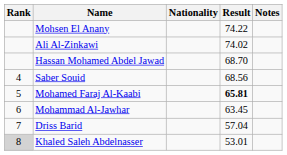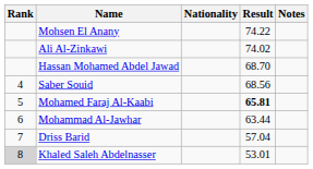 <table class="wikitable sortable" style="text-align:center">
 <tr>
 <th>Rank</th>
 <th>Name</th>
 <th>Nationality</th>
 <th>Result</th>
 <th>Notes</th>
 </tr>
 <tr>
 <td></td>
 <td align=left><a href='#'>Mohsen El Anany</a></td>
 <td align=left></td>
 <td>74.22</td>
 <td></td>
 </tr>
 <tr>
 <td></td>
 <td align=left><a href='#'>Ali Al-Zinkawi</a></td>
 <td align=left></td>
 <td>74.02</td>
 <td></td>
 </tr>
 <tr>
 <td></td>
 <td align=left><a href='#'>Hassan Mohamed Abdel Jawad</a></td>
 <td align=left></td>
 <td>68.70</td>
 <td></td>
 </tr>
 <tr>
 <td>4</td>
 <td align=left><a href='#'>Saber Souid</a></td>
 <td align=left></td>
 <td>68.56</td>
 <td></td>
 </tr>
 <tr>
 <td>5</td>
 <td align=left><a href='#'>Mohamed Faraj Al-Kaabi</a></td>
 <td align=left></td>
 <td><strong>65.81</strong></td>
 <td></td>
 </tr>
 <tr>
 <td>6</td>
 <td align=left><a href='#'>Mohammad Al-Jawhar</a></td>
 <td align=left></td>
-<td>63.45</td>
+<td>63.44</td>
 <td></td>
 </tr>
 <tr>
 <td>7</td>
 <td align=left><a href='#'>Driss Barid</a></td>
 <td align=left></td>
 <td>57.04</td>
 <td></td>
 </tr>
 <tr>
 <td style="background: lightgrey;">8</td>
 <td align=left><a href='#'>Khaled Saleh Abdelnasser</a></td>
 <td align=left></td>
 <td>53.01</td>
 <td></td>
 </tr>
 </table>
